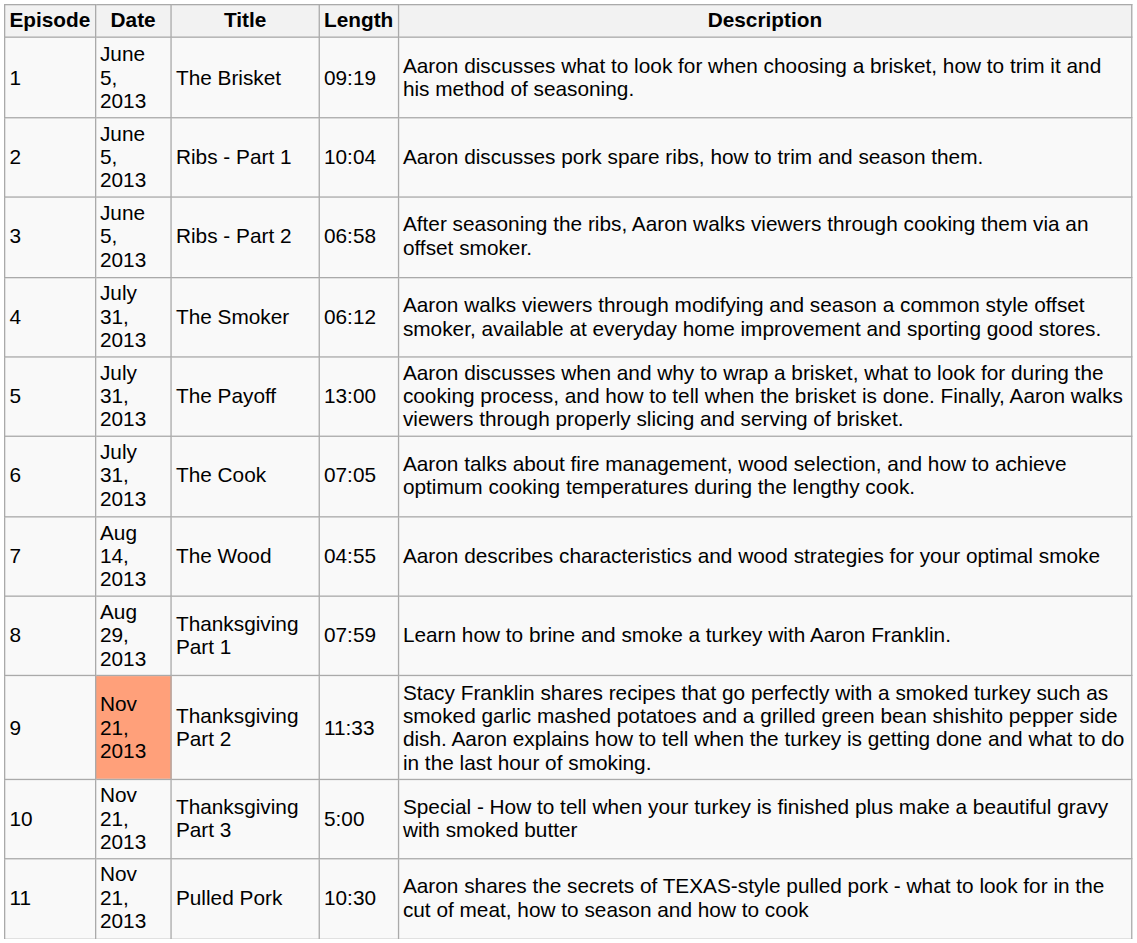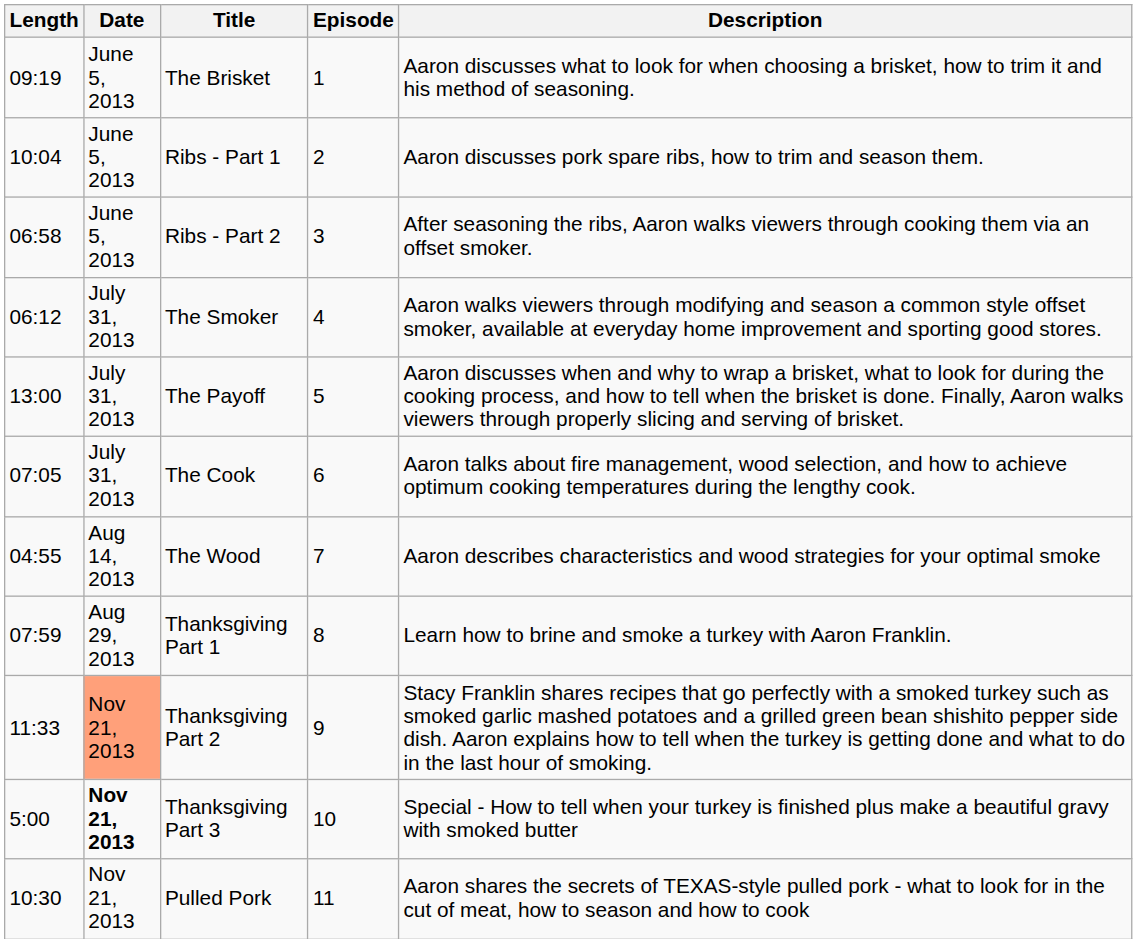 <table class="wikitable">
 <tr>
-<th>Episode</th>
+<th>Length</th>
 <th>Date</th>
 <th>Title</th>
-<th>Length</th>
+<th>Episode</th>
 <th>Description</th>
 </tr>
 <tr>
-<td>1</td>
+<td>09:19</td>
 <td>June 5, 2013</td>
 <td>The Brisket</td>
-<td>09:19</td>
+<td>1</td>
 <td>Aaron discusses what to look for when choosing a brisket, how to trim it and his method of seasoning.</td>
 </tr>
 <tr>
-<td>2</td>
+<td>10:04</td>
 <td>June 5, 2013</td>
 <td>Ribs - Part 1</td>
-<td>10:04</td>
+<td>2</td>
 <td>Aaron discusses pork spare ribs, how to trim and season them.</td>
 </tr>
 <tr>
-<td>3</td>
+<td>06:58</td>
 <td>June 5, 2013</td>
 <td>Ribs - Part 2</td>
-<td>06:58</td>
+<td>3</td>
 <td>After seasoning the ribs, Aaron walks viewers through cooking them via an offset smoker.</td>
 </tr>
 <tr>
-<td>4</td>
+<td>06:12</td>
 <td>July 31, 2013</td>
 <td>The Smoker</td>
-<td>06:12</td>
+<td>4</td>
 <td>Aaron walks viewers through modifying and season a common style offset smoker, available at everyday home improvement and sporting good stores.</td>
 </tr>
 <tr>
-<td>5</td>
+<td>13:00</td>
 <td>July 31, 2013</td>
 <td>The Payoff</td>
-<td>13:00</td>
+<td>5</td>
 <td>Aaron discusses when and why to wrap a brisket, what to look for during the cooking process, and how to tell when the brisket is done. Finally, Aaron walks viewers through properly slicing and serving of brisket.</td>
 </tr>
 <tr>
-<td>6</td>
+<td>07:05</td>
 <td>July 31, 2013</td>
 <td>The Cook</td>
-<td>07:05</td>
+<td>6</td>
 <td>Aaron talks about fire management, wood selection, and how to achieve optimum cooking temperatures during the lengthy cook.</td>
 </tr>
 <tr>
-<td>7</td>
+<td>04:55</td>
 <td>Aug 14, 2013</td>
 <td>The Wood</td>
-<td>04:55</td>
+<td>7</td>
 <td>Aaron describes characteristics and wood strategies for your optimal smoke</td>
 </tr>
 <tr>
-<td>8</td>
+<td>07:59</td>
 <td>Aug 29, 2013</td>
 <td>Thanksgiving Part 1</td>
-<td>07:59</td>
+<td>8</td>
 <td>Learn how to brine and smoke a turkey with Aaron Franklin.</td>
 </tr>
 <tr>
-<td>9</td>
+<td>11:33</td>
 <td style="background: lightsalmon;">Nov 21, 2013</td>
 <td>Thanksgiving Part 2</td>
-<td>11:33</td>
+<td>9</td>
 <td>Stacy Franklin shares recipes that go perfectly with a smoked turkey such as smoked garlic mashed potatoes and a grilled green bean shishito pepper side dish. Aaron explains how to tell when the turkey is getting done and what to do in the last hour of smoking.</td>
 </tr>
 <tr>
+<td>5:00</td>
+<td><strong>Nov 21, 2013</strong></td>
+<td>Thanksgiving Part 3</td>
 <td>10</td>
-<td>Nov 21, 2013</td>
-<td>Thanksgiving Part 3</td>
-<td>5:00</td>
 <td>Special - How to tell when your turkey is finished plus make a beautiful gravy with smoked butter</td>
 </tr>
 <tr>
-<td>11</td>
+<td>10:30</td>
 <td>Nov 21, 2013</td>
 <td>Pulled Pork</td>
-<td>10:30</td>
+<td>11</td>
 <td>Aaron shares the secrets of TEXAS-style pulled pork - what to look for in the cut of meat, how to season and how to cook</td>
 </tr>
 </table>
